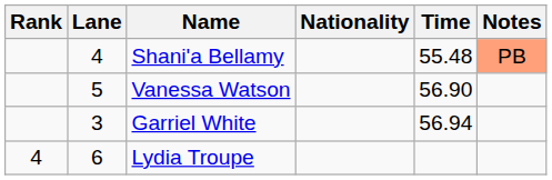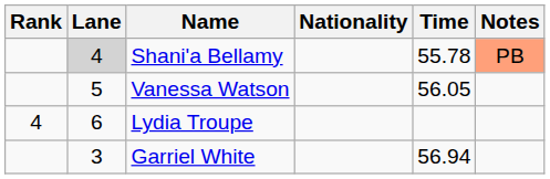 <table class="wikitable sortable" style="text-align:center">
 <tr>
 <th>Rank</th>
 <th>Lane</th>
 <th>Name</th>
 <th>Nationality</th>
 <th>Time</th>
 <th>Notes</th>
 </tr>
 <tr>
 <td></td>
-<td>4</td>
+<td style="background: lightgrey;">4</td>
 <td align=left><a href='#'>Shani'a Bellamy</a></td>
 <td align=left></td>
-<td>55.48</td>
+<td>55.78</td>
 <td style="background: lightsalmon;">PB</td>
 </tr>
 <tr>
 <td></td>
 <td>5</td>
 <td align=left><a href='#'>Vanessa Watson</a></td>
 <td align=left></td>
-<td>56.90</td>
+<td>56.05</td>
+<td></td>
+</tr>
+<tr>
+<td>4</td>
+<td>6</td>
+<td align=left><a href='#'>Lydia Troupe</a></td>
+<td align=left></td>
+<td></td>
 <td></td>
 </tr>
 <tr>
 <td></td>
 <td>3</td>
 <td align=left><a href='#'>Garriel White</a></td>
 <td align=left></td>
 <td>56.94</td>
 <td></td>
 </tr>
-<tr>
-<td>4</td>
-<td>6</td>
-<td align=left><a href='#'>Lydia Troupe</a></td>
-<td align=left></td>
-<td></td>
-<td></td>
-</tr>
 </table>
